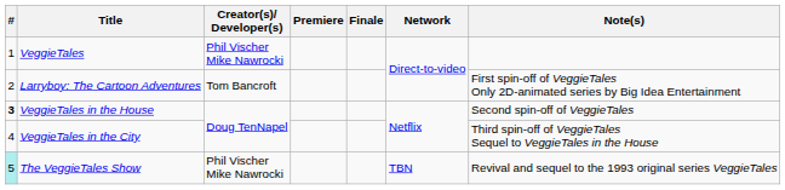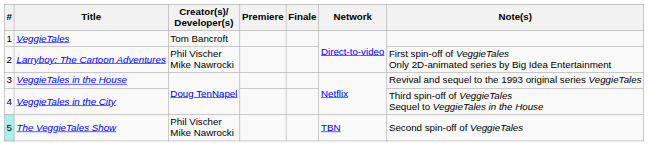 <table class="wikitable sortable">
 <tr>
 <th>#</th>
 <th>Title</th>
 <th>Creator(s)/<br>Developer(s)</th>
 <th>Premiere</th>
 <th>Finale</th>
 <th>Network</th>
 <th>Note(s)</th>
 </tr>
 <tr>
 <td>1</td>
 <td><em><a href='#'>VeggieTales</a></em></td>
-<td><a href='#'>Phil Vischer</a><br><a href='#'>Mike Nawrocki</a></td>
+<td>Tom Bancroft</td>
 <td></td>
 <td></td>
 <td rowspan=2><a href='#'>Direct-to-video</a></td>
 <td></td>
 </tr>
 <tr>
 <td>2</td>
 <td><em><a href='#'>Larryboy: The Cartoon Adventures</a></em></td>
-<td>Tom Bancroft</td>
+<td>Phil Vischer<br>Mike Nawrocki</td>
 <td></td>
 <td></td>
 <td>First spin-off of <em>VeggieTales</em><br>Only 2D-animated series by Big Idea Entertainment</td>
 </tr>
 <tr>
-<td><strong>3</strong></td>
+<td>3</td>
 <td><em><a href='#'>VeggieTales in the House</a></em></td>
 <td rowspan=2><a href='#'>Doug TenNapel</a></td>
 <td></td>
 <td></td>
 <td rowspan=2><a href='#'>Netflix</a></td>
-<td>Second spin-off of <em>VeggieTales</em></td>
+<td>Revival and sequel to the 1993 original series <em>VeggieTales</em></td>
 </tr>
 <tr>
 <td>4</td>
 <td><em><a href='#'>VeggieTales in the City</a></em></td>
 <td></td>
 <td></td>
 <td>Third spin-off of <em>VeggieTales</em><br>Sequel to <em>VeggieTales in the House</em></td>
 </tr>
 <tr>
 <td style="background: paleturquoise;">5</td>
 <td><em><a href='#'>The VeggieTales Show</a></em></td>
 <td>Phil Vischer<br>Mike Nawrocki</td>
 <td></td>
 <td></td>
 <td><a href='#'>TBN</a></td>
-<td>Revival and sequel to the 1993 original series <em>VeggieTales</em></td>
+<td>Second spin-off of <em>VeggieTales</em></td>
 </tr>
 </table>
